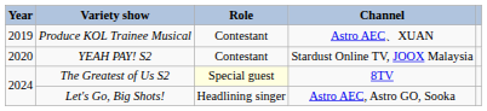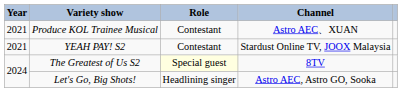 <table class="wikitable" style="text-align:center">
 <tr style="background:#B0C4DE;font-weight:bold">
 <td>Year</td>
 <td>Variety show</td>
 <td>Role</td>
 <td>Channel</td>
 <td></td>
 </tr>
 <tr>
-<td>2019</td>
+<td>2021</td>
 <td><em>Produce KOL Trainee Musical</em></td>
 <td>Contestant</td>
 <td><a href='#'>Astro AEC</a>、XUAN</td>
 <td></td>
 </tr>
 <tr>
-<td>2020</td>
+<td>2021</td>
 <td><em>YEAH PAY! S2</em></td>
 <td>Contestant</td>
 <td>Stardust Online TV, <a href='#'>JOOX</a> Malaysia</td>
 <td></td>
 </tr>
 <tr>
 <td rowspan="2">2024</td>
 <td><em>The Greatest of Us S2</em></td>
 <td style="background: lightyellow;">Special guest</td>
 <td><a href='#'>8TV</a></td>
 <td></td>
 </tr>
 <tr>
 <td><em>Let's Go, Big Shots!</em></td>
 <td>Headlining singer</td>
 <td><a href='#'>Astro AEC</a>, Astro GO, Sooka</td>
 <td></td>
 </tr>
 </table>
